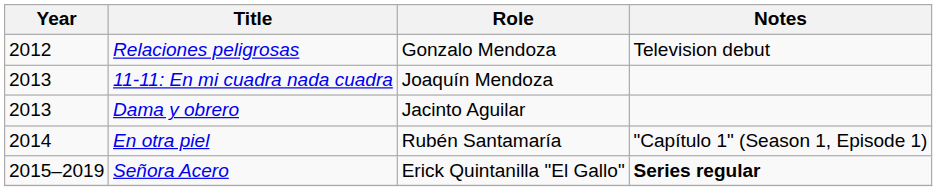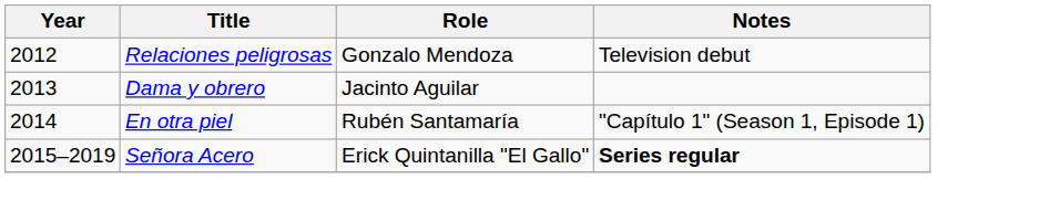 <table class="wikitable sortable">
 <tr>
 <th>Year</th>
 <th>Title</th>
 <th>Role</th>
 <th>Notes</th>
 </tr>
 <tr>
 <td>2012</td>
 <td><em><a href='#'>Relaciones peligrosas</a></em></td>
 <td>Gonzalo Mendoza</td>
 <td>Television debut</td>
-</tr>
-<tr>
-<td>2013</td>
-<td><em><a href='#'>11-11: En mi cuadra nada cuadra</a></em></td>
-<td>Joaquín Mendoza</td>
-<td></td>
 </tr>
 <tr>
 <td>2013</td>
 <td><em><a href='#'>Dama y obrero</a></em></td>
 <td>Jacinto Aguilar</td>
 <td></td>
 </tr>
 <tr>
 <td>2014</td>
 <td><em><a href='#'>En otra piel</a></em></td>
 <td>Rubén Santamaría</td>
 <td>"Capítulo 1" (Season 1, Episode 1)</td>
 </tr>
 <tr>
 <td>2015–2019</td>
 <td><em><a href='#'>Señora Acero</a></em></td>
 <td>Erick Quintanilla "El Gallo"</td>
 <td><strong>Series regular</strong></td>
 </tr>
 <tr>
 </tr>
 </table>
